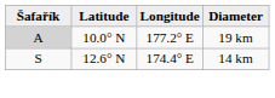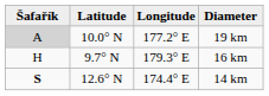 <table class="wikitable">
 <tr>
 <th width="25%" style="background:#eeeeee;">Šafařík</th>
 <th width="25%" style="background:#eeeeee;">Latitude</th>
 <th width="25%" style="background:#eeeeee;">Longitude</th>
 <th width="25%" style="background:#eeeeee;">Diameter</th>
 </tr>
 <tr>
 <td align="center" style="background: lightgrey;">A</td>
 <td align="center">10.0° N</td>
 <td align="center">177.2° E</td>
 <td align="center">19 km</td>
 </tr>
 <tr>
-<td align="center">S</td>
+<td align="center">H</td>
+<td align="center">9.7° N</td>
+<td align="center">179.3° E</td>
+<td align="center">16 km</td>
+</tr>
+<tr>
+<td align="center"><strong>S</strong></td>
 <td align="center">12.6° N</td>
 <td align="center">174.4° E</td>
 <td align="center">14 km</td>
 </tr>
 </table>
